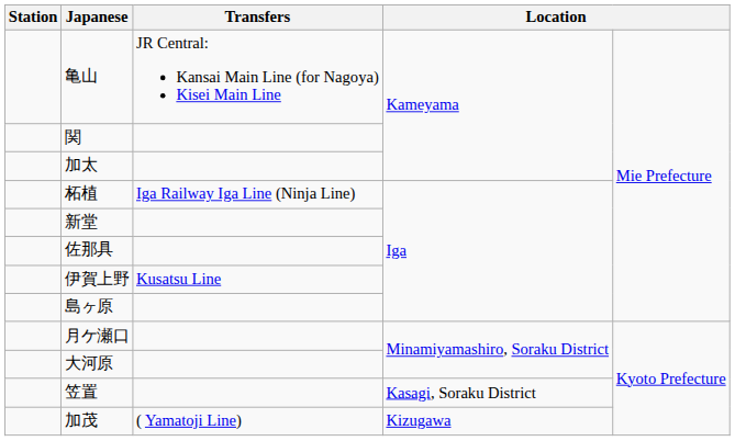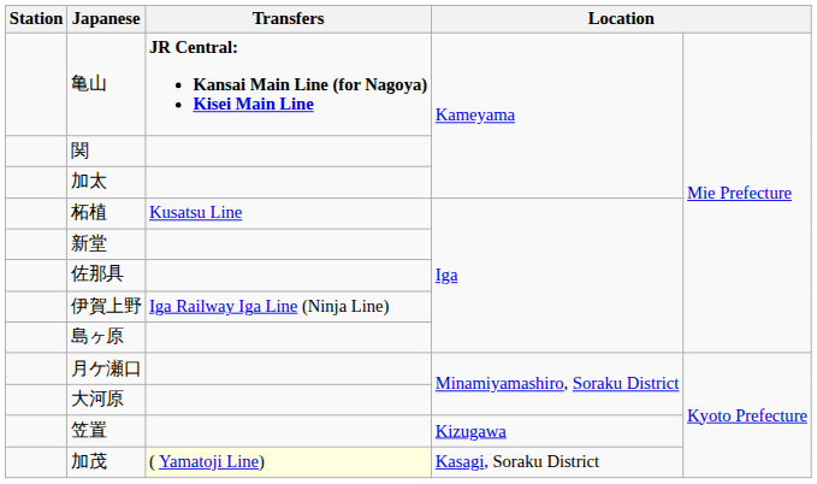 <table class=wikitable>
 <tr>
 <th>Station</th>
 <th>Japanese</th>
 <th>Transfers</th>
 <th colspan=2>Location</th>
 </tr>
 <tr>
 <td></td>
 <td>亀山</td>
-<td>JR Central:<br><ul><li>  Kansai Main Line (for Nagoya)</li><li><a href='#'>Kisei Main Line</a></li></ul></td>
+<td><strong>JR Central:<br><ul><li>  Kansai Main Line (for Nagoya)</li><li><a href='#'>Kisei Main Line</a></li></ul></strong></td>
 <td rowspan=3><a href='#'>Kameyama</a></td>
 <td rowspan=8><a href='#'>Mie Prefecture</a></td>
 </tr>
 <tr>
 <td></td>
 <td>関</td>
 <td></td>
 </tr>
 <tr>
 <td></td>
 <td>加太</td>
 <td></td>
 </tr>
 <tr>
 <td></td>
 <td>柘植</td>
-<td><a href='#'>Iga Railway Iga Line</a> (Ninja Line)</td>
+<td> <a href='#'>Kusatsu Line</a></td>
 <td rowspan=5><a href='#'>Iga</a></td>
 </tr>
 <tr>
 <td></td>
 <td>新堂</td>
 <td></td>
 </tr>
 <tr>
 <td></td>
 <td>佐那具</td>
 <td></td>
 </tr>
 <tr>
 <td></td>
 <td>伊賀上野</td>
-<td> <a href='#'>Kusatsu Line</a></td>
+<td><a href='#'>Iga Railway Iga Line</a> (Ninja Line)</td>
 </tr>
 <tr>
 <td></td>
 <td>島ヶ原</td>
 <td></td>
 </tr>
 <tr>
 <td></td>
 <td>月ケ瀬口</td>
 <td></td>
 <td rowspan=2><a href='#'>Minamiyamashiro</a>, <a href='#'>Soraku District</a></td>
 <td rowspan=4><a href='#'>Kyoto Prefecture</a></td>
 </tr>
 <tr>
 <td></td>
 <td>大河原</td>
 <td></td>
 </tr>
 <tr>
 <td></td>
 <td>笠置</td>
 <td></td>
-<td><a href='#'>Kasagi</a>, Soraku District</td>
+<td><a href='#'>Kizugawa</a></td>
 </tr>
 <tr>
 <td></td>
 <td>加茂</td>
-<td>( <a href='#'>Yamatoji Line</a>)</td>
-<td><a href='#'>Kizugawa</a></td>
+<td style="background: lightyellow;">( <a href='#'>Yamatoji Line</a>)</td>
+<td><a href='#'>Kasagi</a>, Soraku District</td>
 </tr>
 </table>
